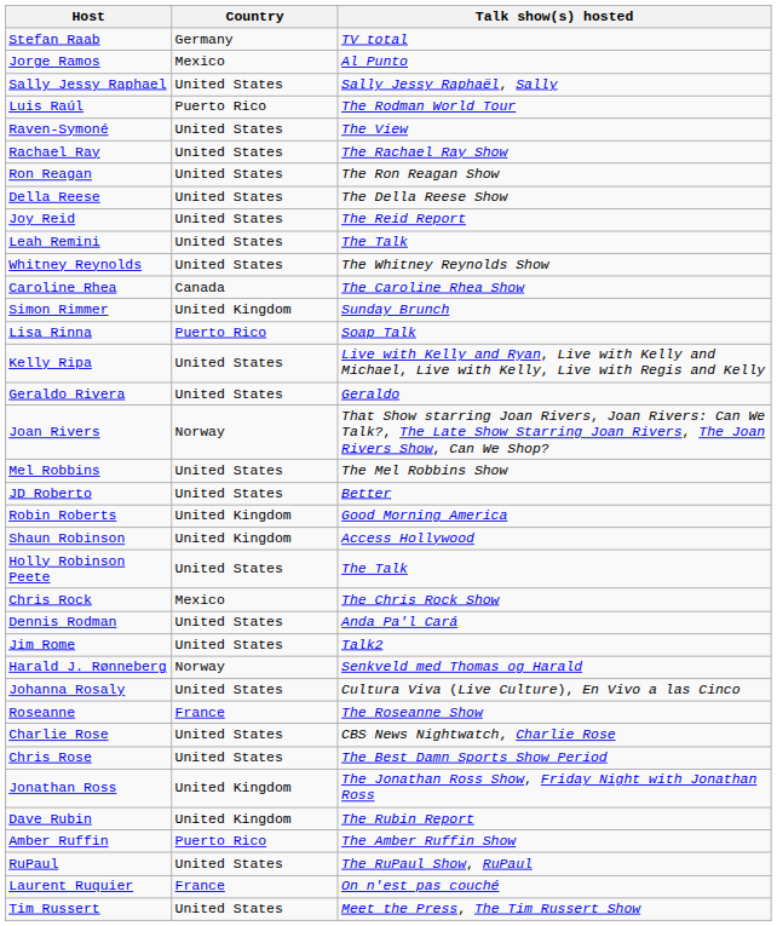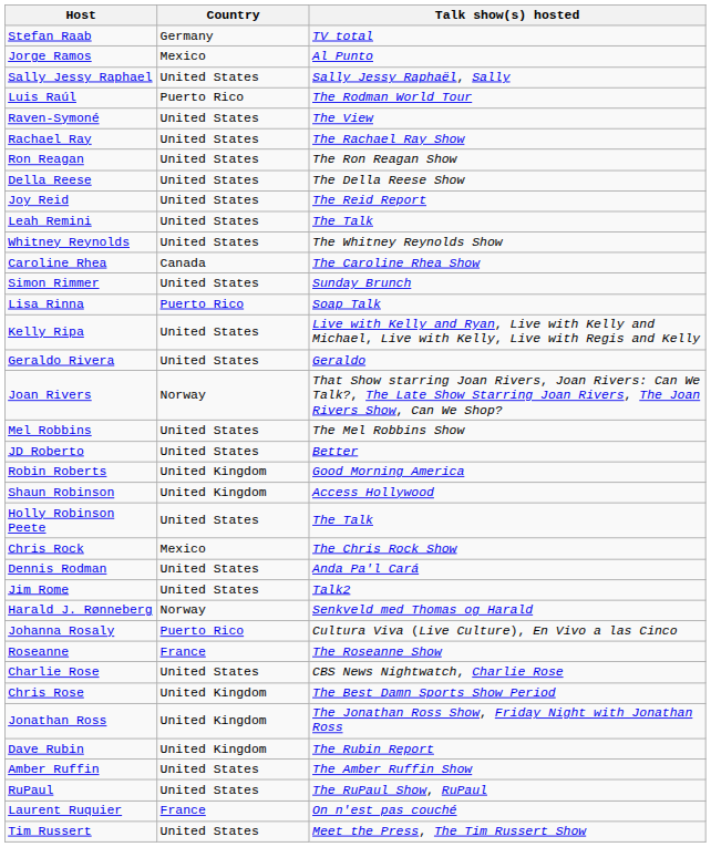 <table class="wikitable">
 <tr>
 <th width="150">Host</th>
 <th width="150">Country</th>
 <th width="400">Talk show(s) hosted</th>
 </tr>
 <tr>
 <td><a href='#'>Stefan Raab</a></td>
 <td> Germany</td>
 <td><em><a href='#'>TV total</a></em></td>
 </tr>
 <tr>
 <td><a href='#'>Jorge Ramos</a></td>
 <td> Mexico</td>
 <td><em><a href='#'>Al Punto</a></em></td>
 </tr>
 <tr>
 <td><a href='#'>Sally Jessy Raphael</a></td>
 <td> United States</td>
 <td><em><a href='#'>Sally Jessy Raphaël</a></em>, <em><a href='#'>Sally</a></em></td>
 </tr>
 <tr>
 <td><a href='#'>Luis Raúl</a></td>
 <td> Puerto Rico</td>
 <td><em><a href='#'>The Rodman World Tour</a></em></td>
 </tr>
 <tr>
 <td><a href='#'>Raven-Symoné</a></td>
 <td> United States</td>
 <td><em><a href='#'>The View</a></em></td>
 </tr>
 <tr>
 <td><a href='#'>Rachael Ray</a></td>
 <td> United States</td>
 <td><em><a href='#'>The Rachael Ray Show</a></em></td>
 </tr>
 <tr>
 <td><a href='#'>Ron Reagan</a></td>
 <td> United States</td>
 <td><em>The Ron Reagan Show</em></td>
 </tr>
 <tr>
 <td><a href='#'>Della Reese</a></td>
 <td> United States</td>
 <td><em>The Della Reese Show</em></td>
 </tr>
 <tr>
 <td><a href='#'>Joy Reid</a></td>
 <td> United States</td>
 <td><em><a href='#'>The Reid Report</a></em></td>
 </tr>
 <tr>
 <td><a href='#'>Leah Remini</a></td>
 <td> United States</td>
 <td><em><a href='#'>The Talk</a></em></td>
 </tr>
 <tr>
 <td><a href='#'>Whitney Reynolds</a></td>
 <td> United States</td>
 <td><em>The Whitney Reynolds Show</em></td>
 </tr>
 <tr>
 <td><a href='#'>Caroline Rhea</a></td>
 <td> Canada</td>
 <td><em><a href='#'>The Caroline Rhea Show</a></em></td>
 </tr>
 <tr>
 <td><a href='#'>Simon Rimmer</a></td>
-<td> United Kingdom</td>
+<td> United States</td>
 <td><em><a href='#'>Sunday Brunch</a></em></td>
 </tr>
 <tr>
 <td><a href='#'>Lisa Rinna</a></td>
 <td> <a href='#'>Puerto Rico</a></td>
 <td><em><a href='#'>Soap Talk</a></em></td>
 </tr>
 <tr>
 <td><a href='#'>Kelly Ripa</a></td>
 <td> United States</td>
 <td><em><a href='#'>Live with Kelly and Ryan</a></em>, <em>Live with Kelly and Michael</em>, <em>Live with Kelly</em>, <em>Live with Regis and Kelly</em></td>
 </tr>
 <tr>
 <td><a href='#'>Geraldo Rivera</a></td>
 <td> United States</td>
 <td><em><a href='#'>Geraldo</a></em></td>
 </tr>
 <tr>
 <td><a href='#'>Joan Rivers</a></td>
 <td> Norway</td>
 <td><em>That Show starring Joan Rivers</em>, <em>Joan Rivers: Can We Talk?</em>, <em><a href='#'>The Late Show Starring Joan Rivers</a></em>, <em><a href='#'>The Joan Rivers Show</a></em>, <em>Can We Shop?</em></td>
 </tr>
 <tr>
 <td><a href='#'>Mel Robbins</a></td>
 <td> United States</td>
 <td><em>The Mel Robbins Show</em></td>
 </tr>
 <tr>
 <td><a href='#'>JD Roberto</a></td>
 <td> United States</td>
 <td><em><a href='#'>Better</a></em></td>
 </tr>
 <tr>
 <td><a href='#'>Robin Roberts</a></td>
 <td> United Kingdom</td>
 <td><em><a href='#'>Good Morning America</a></em></td>
 </tr>
 <tr>
 <td><a href='#'>Shaun Robinson</a></td>
 <td> United Kingdom</td>
 <td><em><a href='#'>Access Hollywood</a></em></td>
 </tr>
 <tr>
 <td><a href='#'>Holly Robinson Peete</a></td>
 <td> United States</td>
 <td><em><a href='#'>The Talk</a></em></td>
 </tr>
 <tr>
 <td><a href='#'>Chris Rock</a></td>
 <td> Mexico</td>
 <td><em><a href='#'>The Chris Rock Show</a></em></td>
 </tr>
 <tr>
 <td><a href='#'>Dennis Rodman</a></td>
 <td> United States</td>
 <td><em><a href='#'>Anda Pa'l Cará</a></em></td>
 </tr>
 <tr>
 <td><a href='#'>Jim Rome</a></td>
 <td> United States</td>
 <td><em><a href='#'>Talk2</a></em></td>
 </tr>
 <tr>
 <td><a href='#'>Harald J. Rønneberg</a></td>
 <td> Norway</td>
 <td><em><a href='#'>Senkveld med Thomas og Harald</a></em></td>
 </tr>
 <tr>
 <td><a href='#'>Johanna Rosaly</a></td>
-<td> United States</td>
+<td> <a href='#'>Puerto Rico</a></td>
 <td><em>Cultura Viva</em> (<em>Live Culture</em>), <em>En Vivo a las Cinco</em></td>
 </tr>
 <tr>
 <td><a href='#'>Roseanne</a></td>
 <td> <a href='#'>France</a></td>
 <td><em><a href='#'>The Roseanne Show</a></em></td>
 </tr>
 <tr>
 <td><a href='#'>Charlie Rose</a></td>
 <td> United States</td>
 <td><em>CBS News Nightwatch</em>, <em><a href='#'>Charlie Rose</a></em></td>
 </tr>
 <tr>
 <td><a href='#'>Chris Rose</a></td>
-<td> United States</td>
+<td> United Kingdom</td>
 <td><em><a href='#'>The Best Damn Sports Show Period</a></em></td>
 </tr>
 <tr>
 <td><a href='#'>Jonathan Ross</a></td>
 <td> United Kingdom</td>
 <td><em><a href='#'>The Jonathan Ross Show</a></em>, <em><a href='#'>Friday Night with Jonathan Ross</a></em></td>
 </tr>
 <tr>
 <td><a href='#'>Dave Rubin</a></td>
 <td> United Kingdom</td>
 <td><em><a href='#'>The Rubin Report</a></em></td>
 </tr>
 <tr>
 <td><a href='#'>Amber Ruffin</a></td>
-<td> <a href='#'>Puerto Rico</a></td>
+<td> United States</td>
 <td><em><a href='#'>The Amber Ruffin Show</a></em></td>
 </tr>
 <tr>
 <td><a href='#'>RuPaul</a></td>
 <td> United States</td>
 <td><em><a href='#'>The RuPaul Show</a></em>, <em><a href='#'>RuPaul</a></em></td>
 </tr>
 <tr>
 <td><a href='#'>Laurent Ruquier</a></td>
 <td> <a href='#'>France</a></td>
 <td><em><a href='#'>On n'est pas couché</a></em></td>
 </tr>
 <tr>
 <td><a href='#'>Tim Russert</a></td>
 <td> United States</td>
 <td><em><a href='#'>Meet the Press</a></em>, <em><a href='#'>The Tim Russert Show</a></em></td>
 </tr>
 </table>
